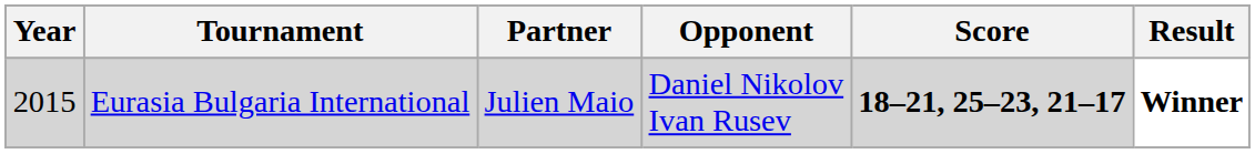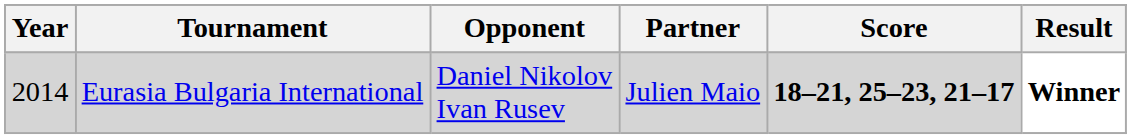 <table class="sortable wikitable" style="font-size: 90%;">
 <tr>
 <th>Year</th>
 <th>Tournament</th>
+<th>Opponent</th>
 <th>Partner</th>
-<th>Opponent</th>
 <th>Score</th>
 <th>Result</th>
 </tr>
 <tr style="background:#D5D5D5">
-<td align="center">2015</td>
+<td align="center">2014</td>
 <td align="left"><a href='#'>Eurasia Bulgaria International</a></td>
+<td align="left"> <a href='#'>Daniel Nikolov</a><br> <a href='#'>Ivan Rusev</a></td>
 <td align="left"> <a href='#'>Julien Maio</a></td>
-<td align="left"> <a href='#'>Daniel Nikolov</a><br> <a href='#'>Ivan Rusev</a></td>
 <td align="left"><strong>18–21, 25–23, 21–17</strong></td>
 <td style="text-align:left; background:white"> <strong>Winner</strong></td>
 </tr>
 </table>
